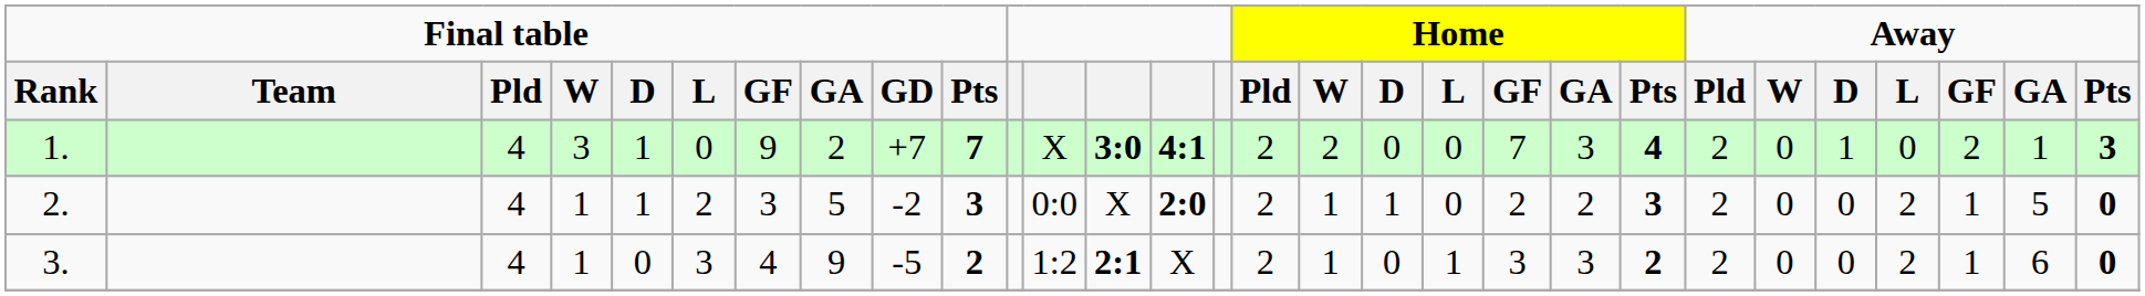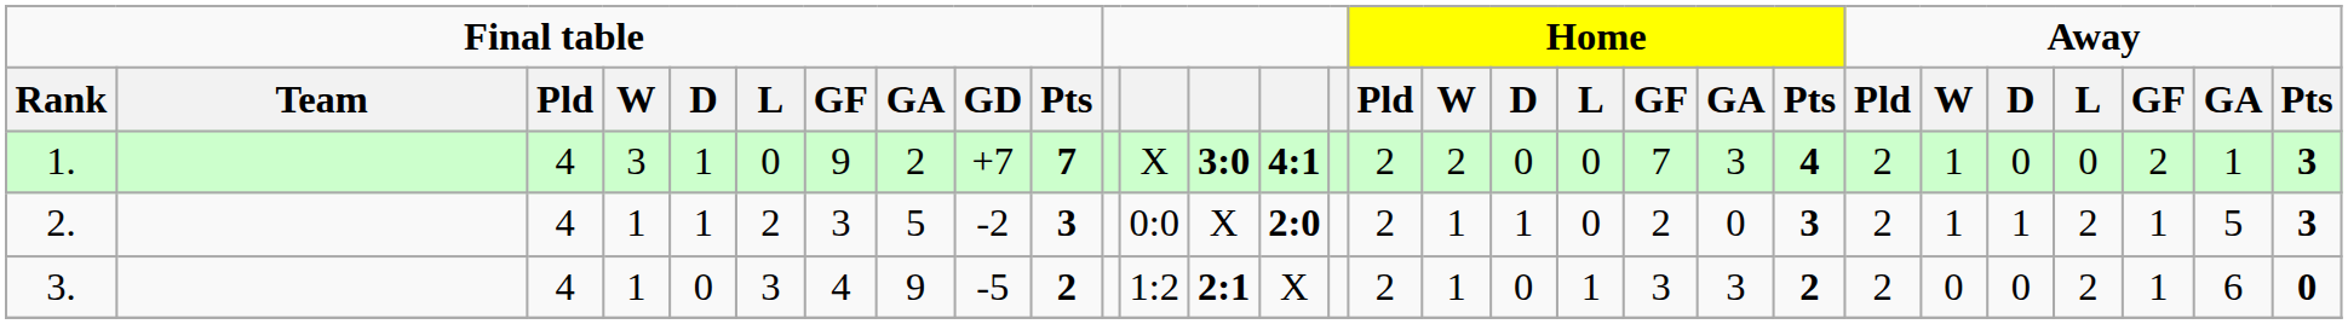 <table class="wikitable">
 <tr>
 <td colspan=10 align=center><strong>Final table</strong></td>
 <td colspan=5></td>
 <td colspan=7 align=center bgcolor=yellow><strong>Home</strong></td>
 <td colspan=7 align=center><strong>Away</strong></td>
 </tr>
 <tr>
 <th bgcolor="#efefef">Rank</th>
 <th bgcolor="#efefef" width="160">Team</th>
 <th bgcolor="#efefef" width="20">Pld</th>
 <th bgcolor="#efefef" width="20">W</th>
 <th bgcolor="#efefef" width="20">D</th>
 <th bgcolor="#efefef" width="20">L</th>
 <th bgcolor="#efefef" width="20">GF</th>
 <th bgcolor="#efefef" width="20">GA</th>
 <th bgcolor="#efefef" width="20">GD</th>
 <th bgcolor="#efefef" width="20">Pts</th>
 <th bgcolor="#efefef"></th>
 <th bgcolor="#efefef" width="20"></th>
 <th bgcolor="#efefef" width="20"></th>
 <th bgcolor="#efefef" width="20"></th>
 <th bgcolor="#efefef"></th>
 <th bgcolor="#efefef" width="20">Pld</th>
 <th bgcolor="#efefef" width="20">W</th>
 <th bgcolor="#efefef" width="20">D</th>
 <th bgcolor="#efefef" width="20">L</th>
 <th bgcolor="#efefef" width="20">GF</th>
 <th bgcolor="#efefef" width="20">GA</th>
 <th bgcolor="#efefef" width="20">Pts</th>
 <th bgcolor="#efefef" width="20">Pld</th>
 <th bgcolor="#efefef" width="20">W</th>
 <th bgcolor="#efefef" width="20">D</th>
 <th bgcolor="#efefef" width="20">L</th>
 <th bgcolor="#efefef" width="20">GF</th>
 <th bgcolor="#efefef" width="20">GA</th>
 <th bgcolor="#efefef" width="20">Pts</th>
 </tr>
 <tr align=center bgcolor=#ccffcc>
 <td>1.</td>
 <td align=left></td>
 <td>4</td>
 <td>3</td>
 <td>1</td>
 <td>0</td>
 <td>9</td>
 <td>2</td>
 <td>+7</td>
 <td><strong>7</strong></td>
 <td></td>
 <td>X</td>
 <td><strong>3:0</strong></td>
 <td><strong>4:1</strong></td>
 <td></td>
 <td>2</td>
 <td>2</td>
 <td>0</td>
 <td>0</td>
 <td>7</td>
 <td>3</td>
 <td><strong>4</strong></td>
 <td>2</td>
+<td>1</td>
 <td>0</td>
-<td>1</td>
 <td>0</td>
 <td>2</td>
 <td>1</td>
 <td><strong>3</strong></td>
 </tr>
 <tr align=center>
 <td>2.</td>
 <td align=left></td>
 <td>4</td>
 <td>1</td>
 <td>1</td>
 <td>2</td>
 <td>3</td>
 <td>5</td>
 <td>-2</td>
 <td><strong>3</strong></td>
 <td></td>
 <td>0:0</td>
 <td>X</td>
 <td><strong>2:0</strong></td>
 <td></td>
 <td>2</td>
 <td>1</td>
 <td>1</td>
 <td>0</td>
 <td>2</td>
-<td>2</td>
+<td>0</td>
 <td><strong>3</strong></td>
 <td>2</td>
-<td>0</td>
-<td>0</td>
+<td>1</td>
+<td>1</td>
 <td>2</td>
 <td>1</td>
 <td>5</td>
-<td><strong>0</strong></td>
+<td><strong>3</strong></td>
 </tr>
 <tr align=center>
 <td>3.</td>
 <td align=left></td>
 <td>4</td>
 <td>1</td>
 <td>0</td>
 <td>3</td>
 <td>4</td>
 <td>9</td>
 <td>-5</td>
 <td><strong>2</strong></td>
 <td></td>
 <td>1:2</td>
 <td><strong>2:1</strong></td>
 <td>X</td>
 <td></td>
 <td>2</td>
 <td>1</td>
 <td>0</td>
 <td>1</td>
 <td>3</td>
 <td>3</td>
 <td><strong>2</strong></td>
 <td>2</td>
 <td>0</td>
 <td>0</td>
 <td>2</td>
 <td>1</td>
 <td>6</td>
 <td><strong>0</strong></td>
 </tr>
 <tr align=center>
 </tr>
 </table>
